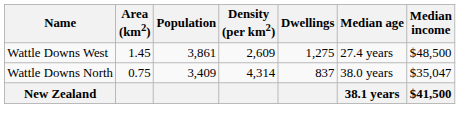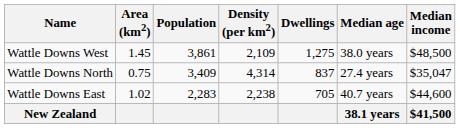 <table class="wikitable">
 <tr>
 <th>Name</th>
 <th>Area<br>(km<sup>2</sup>)</th>
 <th>Population</th>
 <th>Density<br>(per km<sup>2</sup>)</th>
 <th>Dwellings</th>
 <th>Median age</th>
 <th>Median<br>income</th>
 </tr>
 <tr>
 <td>Wattle Downs West</td>
 <td style="text-align:right;">1.45</td>
 <td style="text-align:right;">3,861</td>
-<td style="text-align:right;">2,609</td>
+<td style="text-align:right;">2,109</td>
 <td style="text-align:right;">1,275</td>
-<td>27.4 years</td>
+<td>38.0 years</td>
 <td>$48,500</td>
 </tr>
 <tr>
 <td>Wattle Downs North</td>
 <td style="text-align:right;">0.75</td>
 <td style="text-align:right;">3,409</td>
 <td style="text-align:right;">4,314</td>
 <td style="text-align:right;">837</td>
-<td>38.0 years</td>
+<td>27.4 years</td>
 <td>$35,047</td>
+</tr>
+<tr>
+<td>Wattle Downs East</td>
+<td style="text-align:right;">1.02</td>
+<td style="text-align:right;">2,283</td>
+<td style="text-align:right;">2,238</td>
+<td style="text-align:right;">705</td>
+<td>40.7 years</td>
+<td>$44,600</td>
 </tr>
 <tr>
 <th>New Zealand</th>
 <th></th>
 <th></th>
 <th></th>
 <th></th>
 <th>38.1 years</th>
 <th style="text-align:left;">$41,500</th>
 </tr>
 </table>
